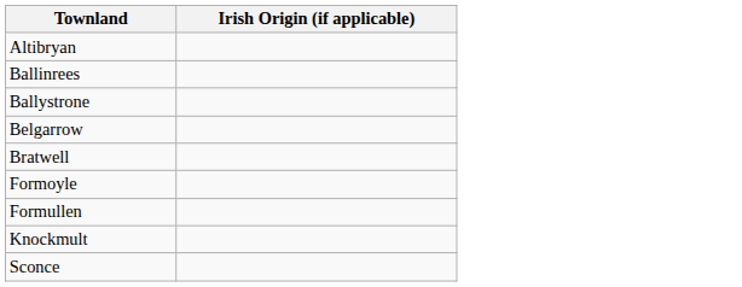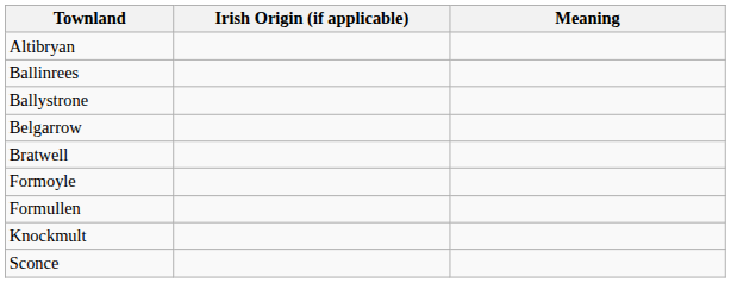 <table class="wikitable" style="border:1px solid darkgray;">
 <tr>
 <th width="150">Townland</th>
 <th width="250">Irish Origin (if applicable)</th>
+<th width="250">Meaning</th>
 </tr>
 <tr>
 <td>Altibryan</td>
+<td></td>
 <td></td>
 </tr>
 <tr>
 <td>Ballinrees</td>
 <td></td>
+<td></td>
 </tr>
 <tr>
 <td>Ballystrone</td>
+<td></td>
 <td></td>
 </tr>
 <tr>
 <td>Belgarrow</td>
 <td></td>
+<td></td>
 </tr>
 <tr>
 <td>Bratwell</td>
+<td></td>
 <td></td>
 </tr>
 <tr>
 <td>Formoyle</td>
 <td></td>
+<td></td>
 </tr>
 <tr>
 <td>Formullen</td>
+<td></td>
 <td></td>
 </tr>
 <tr>
 <td>Knockmult</td>
 <td></td>
+<td></td>
 </tr>
 <tr>
 <td>Sconce</td>
 <td></td>
+<td></td>
 </tr>
 </table>
